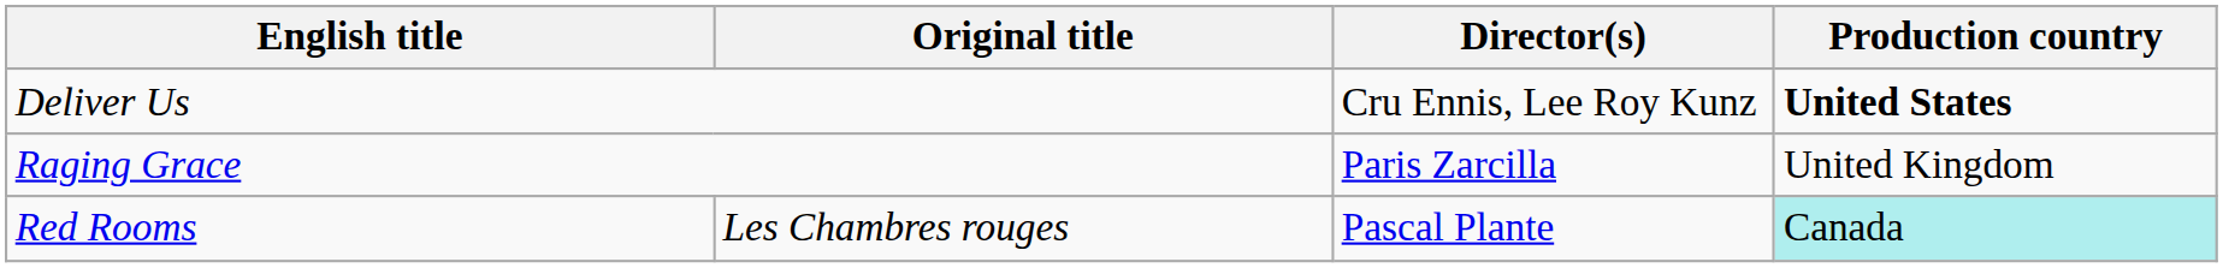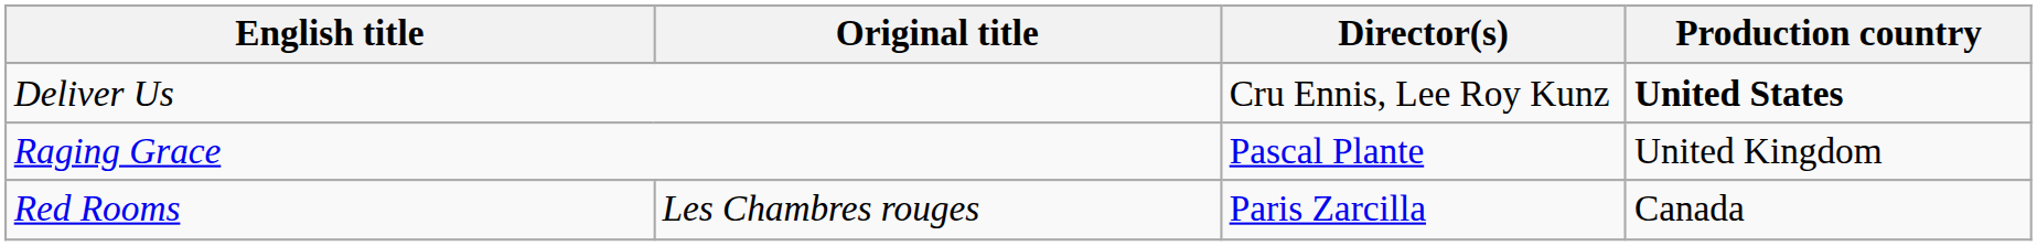 <table class="wikitable" width=100%>
 <tr>
 <th scope="col" width="32%">English title</th>
 <th scope="col" width="28%">Original title</th>
 <th scope="col" width="20%">Director(s)</th>
 <th scope="col" width="20%">Production country</th>
 </tr>
 <tr>
 <td colspan=2><em>Deliver Us</em></td>
 <td>Cru Ennis, Lee Roy Kunz</td>
 <td><strong>United States</strong></td>
 </tr>
 <tr>
 <td colspan=2><em><a href='#'>Raging Grace</a></em></td>
-<td><a href='#'>Paris Zarcilla</a></td>
+<td><a href='#'>Pascal Plante</a></td>
 <td>United Kingdom</td>
 </tr>
 <tr>
 <td><em><a href='#'>Red Rooms</a></em></td>
 <td><em>Les Chambres rouges</em></td>
-<td><a href='#'>Pascal Plante</a></td>
-<td style="background: paleturquoise;">Canada</td>
+<td><a href='#'>Paris Zarcilla</a></td>
+<td>Canada</td>
 </tr>
 </table>
